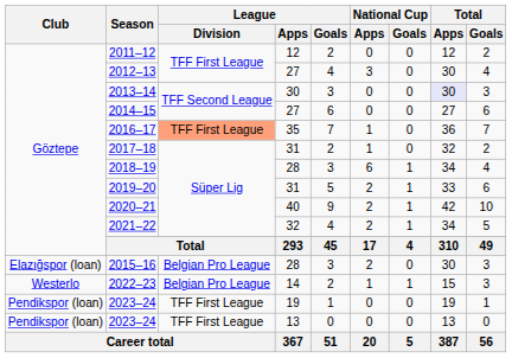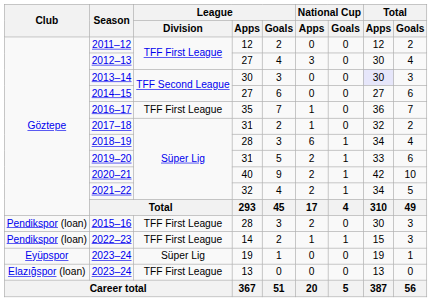 <table class="wikitable" style="font-size:100%; text-align: center">
 <tr>
 <th rowspan=2>Club</th>
 <th rowspan=2>Season</th>
 <th colspan=3>League</th>
 <th colspan=2>National Cup</th>
 <th colspan="2">Total</th>
 </tr>
 <tr>
 <th>Division</th>
 <th>Apps</th>
 <th>Goals</th>
 <th>Apps</th>
 <th>Goals</th>
 <th>Apps</th>
 <th>Goals</th>
 </tr>
 <tr>
 <td rowspan=11><a href='#'>Göztepe</a></td>
 <td><a href='#'>2011–12</a></td>
 <td rowspan=2><a href='#'>TFF First League</a></td>
 <td>12</td>
 <td>2</td>
 <td>0</td>
 <td>0</td>
 <td>12</td>
 <td>2</td>
 </tr>
 <tr>
 <td><a href='#'>2012–13</a></td>
 <td>27</td>
 <td>4</td>
 <td>3</td>
 <td>0</td>
 <td>30</td>
 <td>4</td>
 </tr>
 <tr>
 <td><a href='#'>2013–14</a></td>
 <td rowspan=2><a href='#'>TFF Second League</a></td>
 <td>30</td>
 <td>3</td>
 <td>0</td>
 <td>0</td>
 <td style="background: lavender;">30</td>
 <td>3</td>
 </tr>
 <tr>
 <td><a href='#'>2014–15</a></td>
 <td>27</td>
 <td>6</td>
 <td>0</td>
 <td>0</td>
 <td>27</td>
 <td>6</td>
 </tr>
 <tr>
 <td><a href='#'>2016–17</a></td>
-<td style="background: lightsalmon;">TFF First League</td>
+<td>TFF First League</td>
 <td>35</td>
 <td>7</td>
 <td>1</td>
 <td>0</td>
 <td>36</td>
 <td>7</td>
 </tr>
 <tr>
 <td><a href='#'>2017–18</a></td>
 <td rowspan=5><a href='#'>Süper Lig</a></td>
 <td>31</td>
 <td>2</td>
 <td>1</td>
 <td>0</td>
 <td>32</td>
 <td>2</td>
 </tr>
 <tr>
 <td><a href='#'>2018–19</a></td>
 <td>28</td>
 <td>3</td>
 <td>6</td>
 <td>1</td>
 <td>34</td>
 <td>4</td>
 </tr>
 <tr>
 <td><a href='#'>2019–20</a></td>
 <td>31</td>
 <td>5</td>
 <td>2</td>
 <td>1</td>
 <td>33</td>
 <td>6</td>
 </tr>
 <tr>
 <td><a href='#'>2020–21</a></td>
 <td>40</td>
 <td>9</td>
 <td>2</td>
 <td>1</td>
 <td>42</td>
 <td>10</td>
 </tr>
 <tr>
 <td><a href='#'>2021–22</a></td>
 <td>32</td>
 <td>4</td>
 <td>2</td>
 <td>1</td>
 <td>34</td>
 <td>5</td>
 </tr>
 <tr>
 <th colspan=2>Total</th>
 <th>293</th>
 <th>45</th>
 <th>17</th>
 <th>4</th>
 <th>310</th>
 <th>49</th>
 </tr>
 <tr>
-<td><a href='#'>Elazığspor</a> (loan)</td>
+<td><a href='#'>Pendikspor</a> (loan)</td>
 <td><a href='#'>2015–16</a></td>
-<td><a href='#'>Belgian Pro League</a></td>
+<td>TFF First League</td>
 <td>28</td>
 <td>3</td>
 <td>2</td>
 <td>0</td>
 <td>30</td>
 <td>3</td>
 </tr>
 <tr>
-<td><a href='#'>Westerlo</a></td>
+<td><a href='#'>Pendikspor</a> (loan)</td>
 <td><a href='#'>2022–23</a></td>
-<td><a href='#'>Belgian Pro League</a></td>
+<td>TFF First League</td>
 <td>14</td>
 <td>2</td>
 <td>1</td>
 <td>1</td>
 <td>15</td>
 <td>3</td>
 </tr>
 <tr>
-<td><a href='#'>Pendikspor</a> (loan)</td>
+<td><a href='#'>Eyüpspor</a></td>
 <td><a href='#'>2023–24</a></td>
-<td>TFF First League</td>
+<td>Süper Lig</td>
 <td>19</td>
 <td>1</td>
 <td>0</td>
 <td>0</td>
 <td>19</td>
 <td>1</td>
 </tr>
 <tr>
-<td><a href='#'>Pendikspor</a> (loan)</td>
+<td><a href='#'>Elazığspor</a> (loan)</td>
 <td><a href='#'>2023–24</a></td>
 <td>TFF First League</td>
 <td>13</td>
 <td>0</td>
 <td>0</td>
 <td>0</td>
 <td>13</td>
 <td>0</td>
 </tr>
 <tr>
 <th colspan="3">Career total</th>
 <th>367</th>
 <th>51</th>
 <th>20</th>
 <th>5</th>
 <th>387</th>
 <th>56</th>
 </tr>
 </table>
